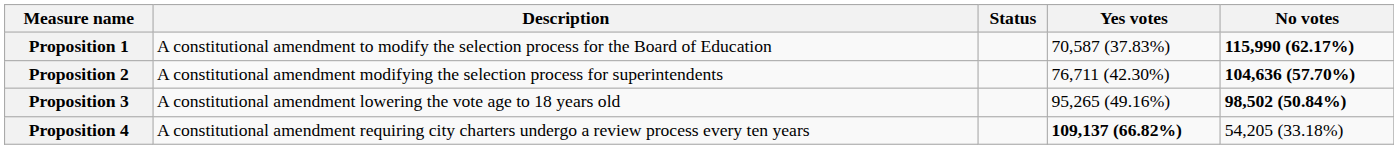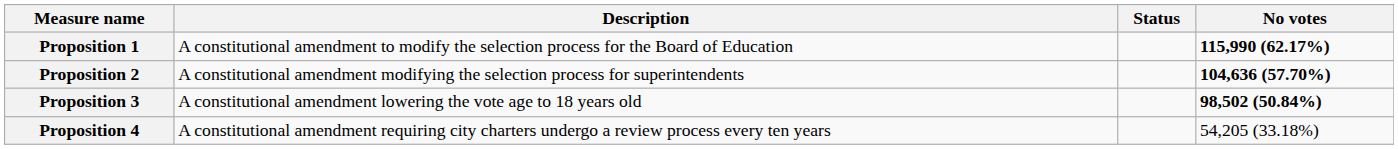 <table class="wikitable sortable plainrowheaders" style="width:100%">
 <tr>
 <th scope="col">Measure name</th>
 <th class="unsortable" scope="col">Description</th>
 <th scope="col">Status</th>
-<th scope="col">Yes votes</th>
 <th scope="col">No votes</th>
 </tr>
 <tr>
 <th scope="row">Proposition 1</th>
 <td>A constitutional amendment to modify the selection process for the Board of Education</td>
 <td></td>
-<td>70,587 (37.83%)</td>
 <td><strong>115,990 (62.17%)</strong></td>
 </tr>
 <tr>
 <th scope="row">Proposition 2</th>
 <td>A constitutional amendment modifying the selection process for superintendents</td>
 <td></td>
-<td>76,711 (42.30%)</td>
 <td><strong>104,636 (57.70%)</strong></td>
 </tr>
 <tr>
 <th scope="row">Proposition 3</th>
 <td>A constitutional amendment lowering the vote age to 18 years old</td>
 <td></td>
-<td>95,265 (49.16%)</td>
 <td><strong>98,502 (50.84%)</strong></td>
 </tr>
 <tr>
 <th scope="row">Proposition 4</th>
 <td>A constitutional amendment requiring city charters undergo a review process every ten years</td>
 <td></td>
-<td><strong>109,137 (66.82%)</strong></td>
 <td>54,205 (33.18%)</td>
 </tr>
 </table>
